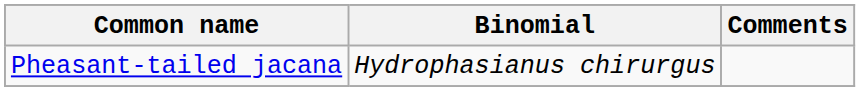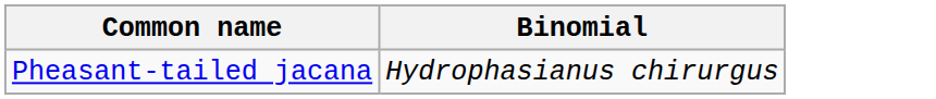 <table class="wikitable">
 <tr>
 <th>Common name</th>
 <th>Binomial</th>
-<th>Comments</th>
 </tr>
 <tr>
 <td><a href='#'>Pheasant-tailed jacana</a></td>
 <td><em>Hydrophasianus chirurgus</em></td>
-<td></td>
 </tr>
 </table>
